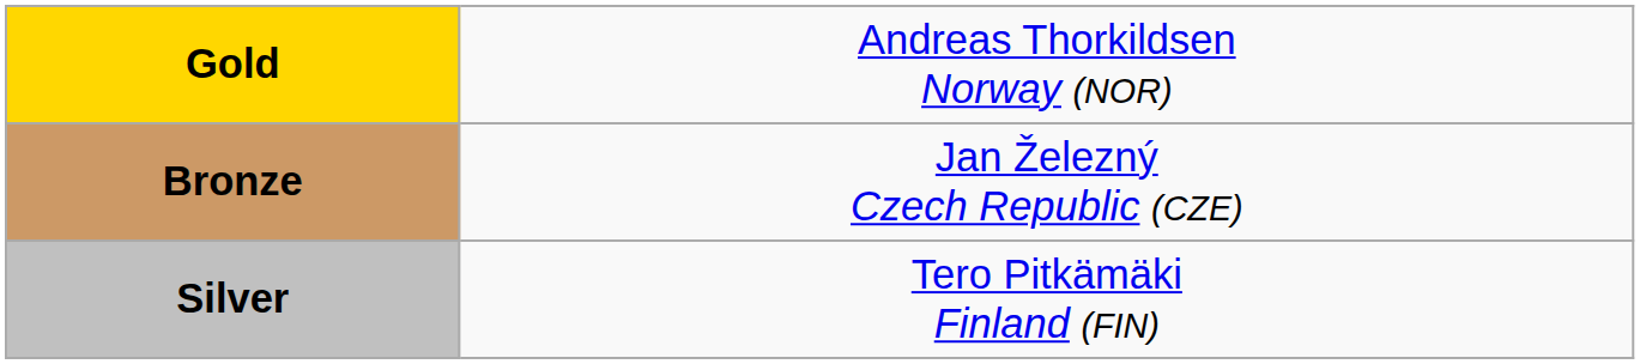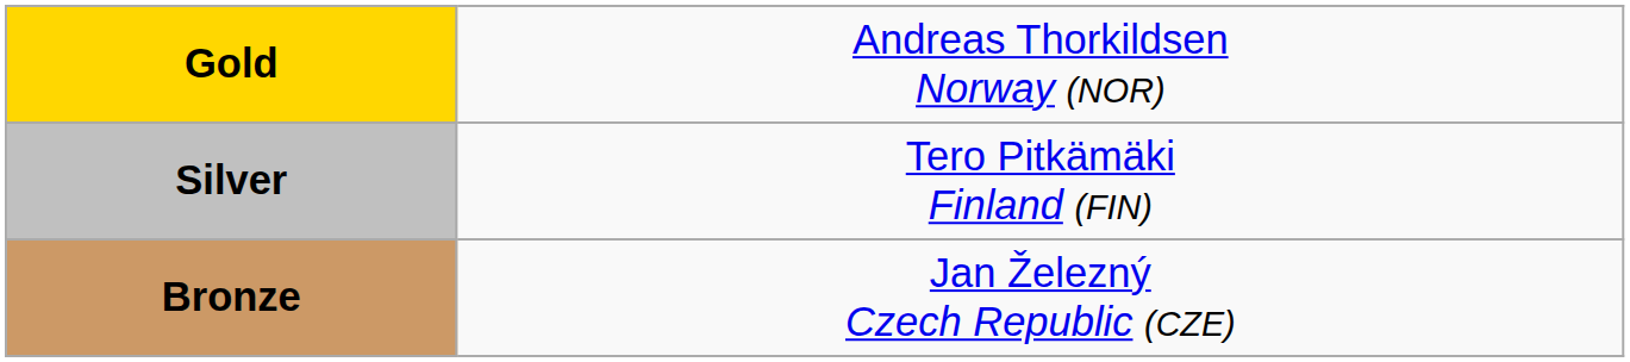 <table class="wikitable" style=" text-align:center; font-size:110%;" width="35%">
 <tr>
 <td bgcolor="gold"><strong>Gold</strong></td>
 <td> <a href='#'>Andreas Thorkildsen</a><br><em><a href='#'>Norway</a> <small>(NOR)</small></em></td>
 </tr>
 <tr>
+<td bgcolor="silver"><strong>Silver</strong></td>
+<td> <a href='#'>Tero Pitkämäki</a><br><em><a href='#'>Finland</a> <small>(FIN)</small></em></td>
+</tr>
+<tr>
 <td bgcolor="CC9966"><strong>Bronze</strong></td>
 <td> <a href='#'>Jan Železný</a><br><em><a href='#'>Czech Republic</a> <small>(CZE)</small></em></td>
 </tr>
-<tr>
-<td bgcolor="silver"><strong>Silver</strong></td>
-<td> <a href='#'>Tero Pitkämäki</a><br><em><a href='#'>Finland</a> <small>(FIN)</small></em></td>
-</tr>
 </table>
